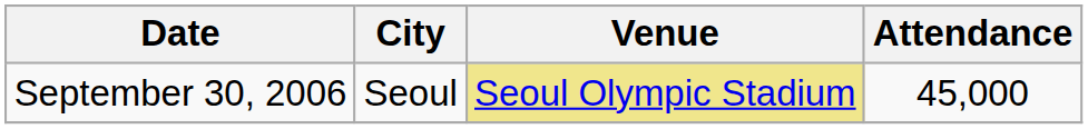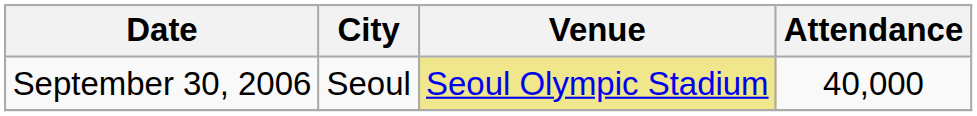 <table class="wikitable" style="text-align:center;">
 <tr>
 <th>Date</th>
 <th>City</th>
 <th>Venue</th>
 <th>Attendance</th>
 </tr>
 <tr>
 <td>September 30, 2006</td>
 <td>Seoul</td>
 <td style="background: khaki;"><a href='#'>Seoul Olympic Stadium</a></td>
-<td>45,000</td>
+<td>40,000</td>
 </tr>
 <tr>
 </tr>
 </table>
